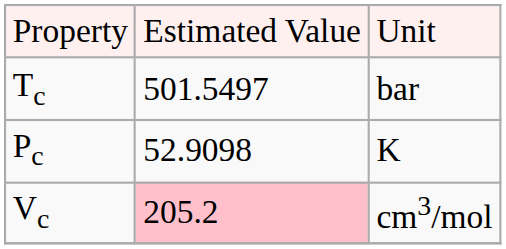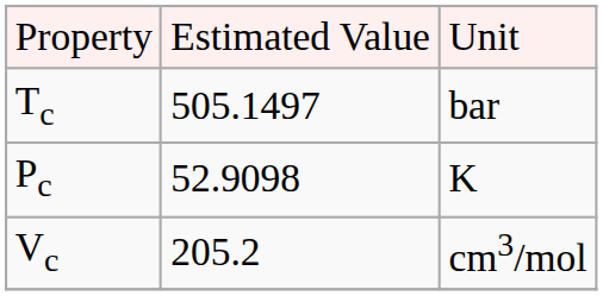 <table class="wikitable">
 <tr bgcolor="#fff0f0">
 <td>Property</td>
 <td>Estimated Value</td>
 <td>Unit</td>
 </tr>
 <tr>
 <td>T<sub>c</sub></td>
-<td>501.5497</td>
+<td>505.1497</td>
 <td>bar</td>
 </tr>
 <tr>
 <td>P<sub>c</sub></td>
 <td>52.9098</td>
 <td>K</td>
 </tr>
 <tr>
 <td>V<sub>c</sub></td>
-<td style="background: pink;">205.2</td>
+<td>205.2</td>
 <td>cm<sup>3</sup>/mol</td>
 </tr>
 <tr>
 </tr>
 </table>
